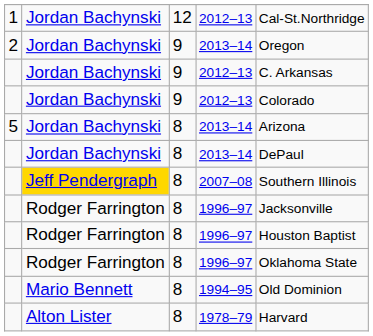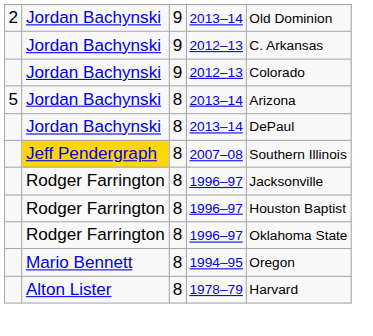 <table class="wikitable">
 <tr>
-</tr>
-<tr>
-<td>1</td>
-<td><a href='#'>Jordan Bachynski</a></td>
-<td>12</td>
-<td style="font-size:80%;"><a href='#'>2012–13</a></td>
-<td style="font-size:80%;">Cal-St.Northridge</td>
 </tr>
 <tr>
 <td>2</td>
 <td><a href='#'>Jordan Bachynski</a></td>
 <td>9</td>
 <td style="font-size:80%;"><a href='#'>2013–14</a></td>
-<td style="font-size:80%;">Oregon</td>
+<td style="font-size:80%;">Old Dominion</td>
 </tr>
 <tr>
 <td></td>
 <td><a href='#'>Jordan Bachynski</a></td>
 <td>9</td>
 <td style="font-size:80%;"><a href='#'>2012–13</a></td>
 <td style="font-size:80%;">C. Arkansas</td>
 </tr>
 <tr>
 <td></td>
 <td><a href='#'>Jordan Bachynski</a></td>
 <td>9</td>
 <td style="font-size:80%;"><a href='#'>2012–13</a></td>
 <td style="font-size:80%;">Colorado</td>
 </tr>
 <tr>
 <td>5</td>
 <td><a href='#'>Jordan Bachynski</a></td>
 <td>8</td>
 <td style="font-size:80%;"><a href='#'>2013–14</a></td>
 <td style="font-size:80%;">Arizona</td>
 </tr>
 <tr>
 <td></td>
 <td><a href='#'>Jordan Bachynski</a></td>
 <td>8</td>
 <td style="font-size:80%;"><a href='#'>2013–14</a></td>
 <td style="font-size:80%;">DePaul</td>
 </tr>
 <tr>
 <td></td>
 <td style="background: gold;"><a href='#'>Jeff Pendergraph</a></td>
 <td>8</td>
 <td style="font-size:80%;"><a href='#'>2007–08</a></td>
 <td style="font-size:80%;">Southern Illinois</td>
 </tr>
 <tr>
 <td></td>
 <td>Rodger Farrington</td>
 <td>8</td>
 <td style="font-size:80%;"><a href='#'>1996–97</a></td>
 <td style="font-size:80%;">Jacksonville</td>
 </tr>
 <tr>
 <td></td>
 <td>Rodger Farrington</td>
 <td>8</td>
 <td style="font-size:80%;"><a href='#'>1996–97</a></td>
 <td style="font-size:80%;">Houston Baptist</td>
 </tr>
 <tr>
 <td></td>
 <td>Rodger Farrington</td>
 <td>8</td>
 <td style="font-size:80%;"><a href='#'>1996–97</a></td>
 <td style="font-size:80%;">Oklahoma State</td>
 </tr>
 <tr>
 <td></td>
 <td><a href='#'>Mario Bennett</a></td>
 <td>8</td>
 <td style="font-size:80%;"><a href='#'>1994–95</a></td>
-<td style="font-size:80%;">Old Dominion</td>
+<td style="font-size:80%;">Oregon</td>
 </tr>
 <tr>
 <td></td>
 <td><a href='#'>Alton Lister</a></td>
 <td>8</td>
 <td style="font-size:80%;"><a href='#'>1978–79</a></td>
 <td style="font-size:80%;">Harvard</td>
 </tr>
 </table>
